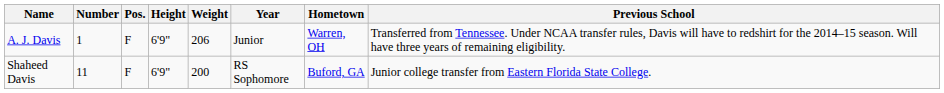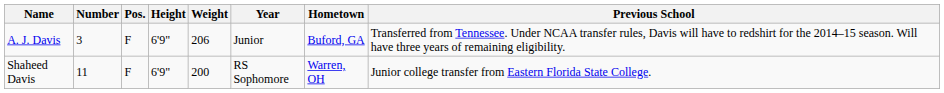 <table class="wikitable sortable" border="1">
 <tr>
 <th>Name</th>
 <th>Number</th>
 <th>Pos.</th>
 <th>Height</th>
 <th>Weight</th>
 <th>Year</th>
 <th>Hometown</th>
 <th class="unsortable">Previous School</th>
 </tr>
 <tr>
 <td sortname><a href='#'>A. J. Davis</a></td>
-<td>1</td>
+<td>3</td>
 <td>F</td>
 <td>6'9"</td>
 <td>206</td>
 <td>Junior</td>
-<td><a href='#'>Warren, OH</a></td>
+<td><a href='#'>Buford, GA</a></td>
 <td>Transferred from <a href='#'>Tennessee</a>. Under NCAA transfer rules, Davis will have to redshirt for the 2014–15 season. Will have three years of remaining eligibility.</td>
 </tr>
 <tr>
 <td sortname>Shaheed Davis</td>
 <td>11</td>
 <td>F</td>
 <td>6'9"</td>
 <td>200</td>
 <td>RS Sophomore</td>
-<td><a href='#'>Buford, GA</a></td>
+<td><a href='#'>Warren, OH</a></td>
 <td>Junior college transfer from <a href='#'>Eastern Florida State College</a>.</td>
 </tr>
 </table>
